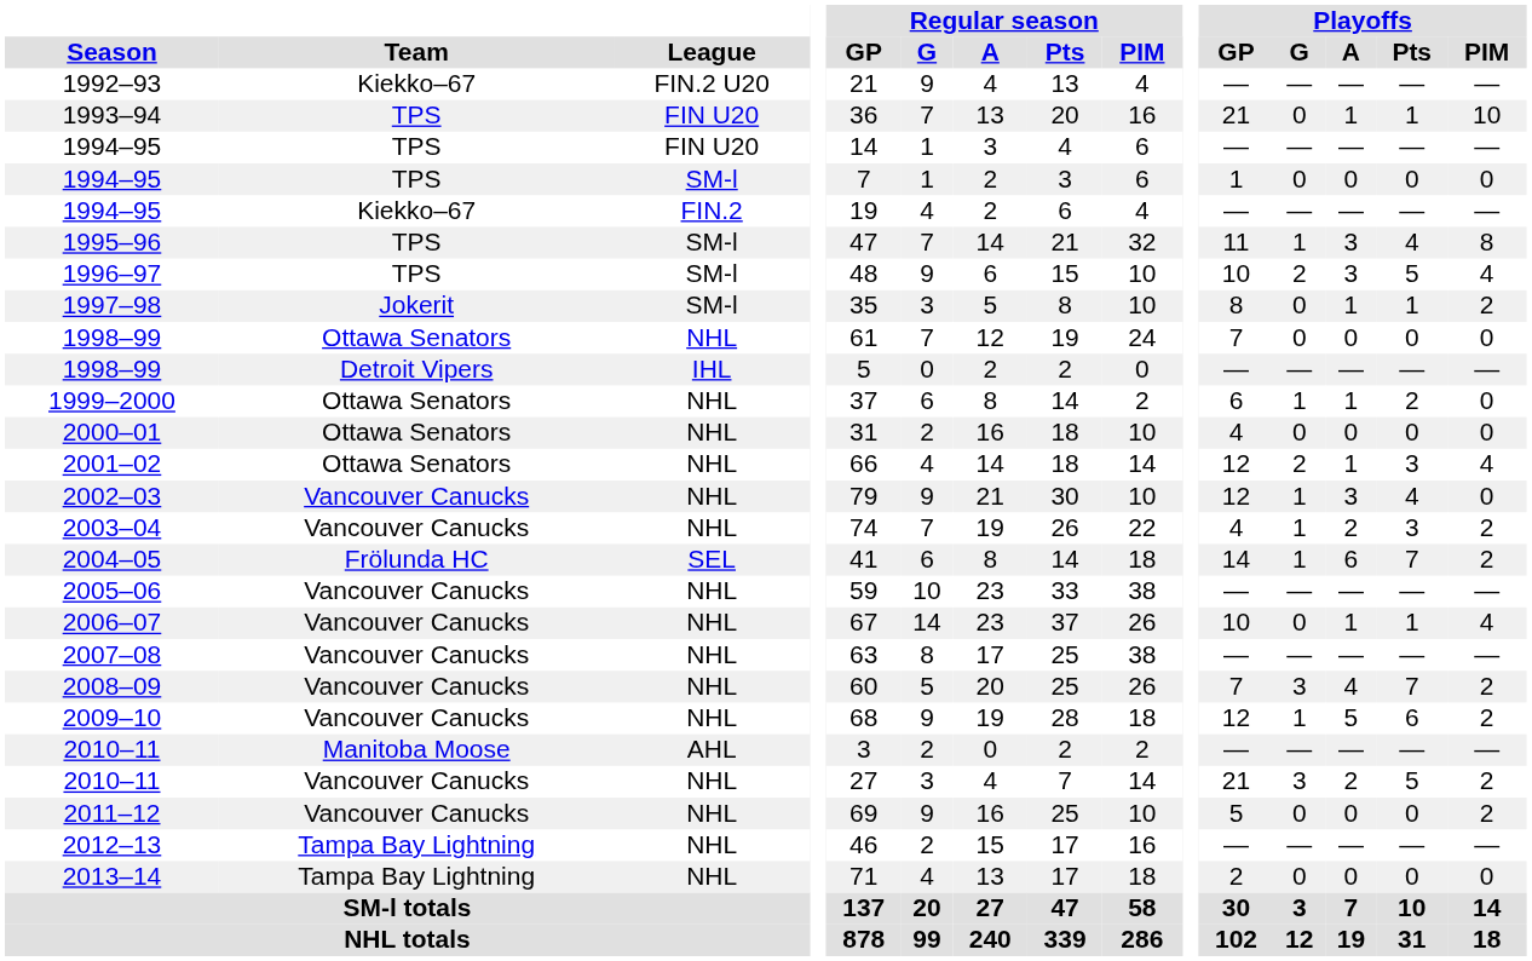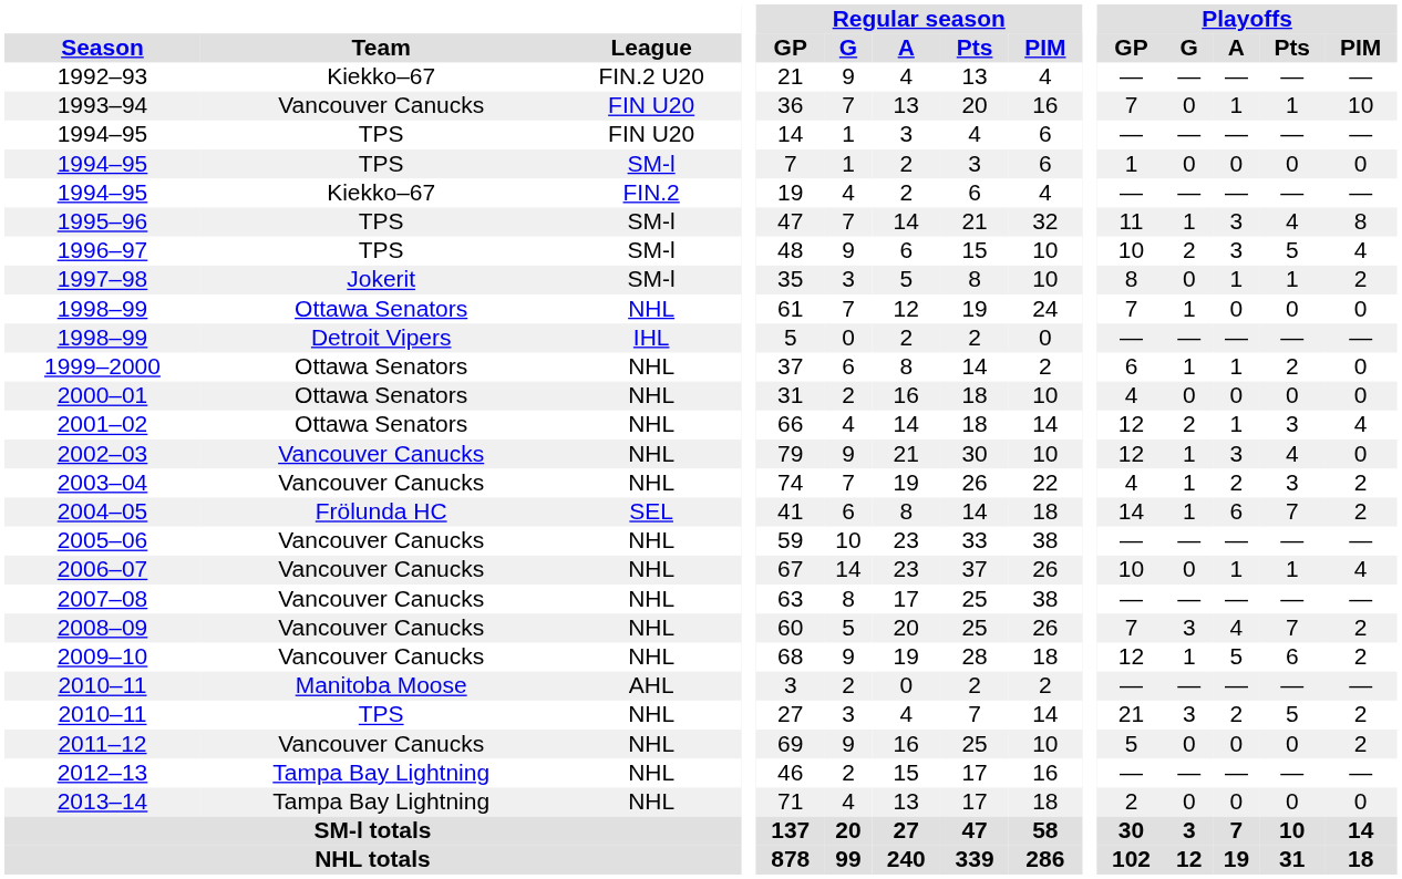 <table border="0" cellpadding="1" cellspacing="0" style="text-align:center; width:60em">
 <tr bgcolor="#e0e0e0">
 <th colspan="3" bgcolor="#ffffff"> </th>
 <th rowspan="99" bgcolor="#ffffff"> </th>
 <th colspan="5"><a href='#'>Regular season</a></th>
 <th rowspan="99" bgcolor="#ffffff"> </th>
 <th colspan="5"><a href='#'>Playoffs</a></th>
 </tr>
 <tr bgcolor="#e0e0e0">
 <th><a href='#'>Season</a></th>
 <th>Team</th>
 <th>League</th>
 <th>GP</th>
 <th><a href='#'>G</a></th>
 <th><a href='#'>A</a></th>
 <th><a href='#'>Pts</a></th>
 <th><a href='#'>PIM</a></th>
 <th>GP</th>
 <th>G</th>
 <th>A</th>
 <th>Pts</th>
 <th>PIM</th>
 </tr>
 <tr>
 <td>1992–93</td>
 <td>Kiekko–67</td>
 <td>FIN.2 U20</td>
 <td>21</td>
 <td>9</td>
 <td>4</td>
 <td>13</td>
 <td>4</td>
 <td>—</td>
 <td>—</td>
 <td>—</td>
 <td>—</td>
 <td>—</td>
 </tr>
 <tr bgcolor="#f0f0f0">
 <td>1993–94</td>
-<td><a href='#'>TPS</a></td>
+<td>Vancouver Canucks</td>
 <td><a href='#'>FIN U20</a></td>
 <td>36</td>
 <td>7</td>
 <td>13</td>
 <td>20</td>
 <td>16</td>
-<td>21</td>
+<td>7</td>
 <td>0</td>
 <td>1</td>
 <td>1</td>
 <td>10</td>
 </tr>
 <tr>
 <td>1994–95</td>
 <td>TPS</td>
 <td>FIN U20</td>
 <td>14</td>
 <td>1</td>
 <td>3</td>
 <td>4</td>
 <td>6</td>
 <td>—</td>
 <td>—</td>
 <td>—</td>
 <td>—</td>
 <td>—</td>
 </tr>
 <tr bgcolor="#f0f0f0">
 <td><a href='#'>1994–95</a></td>
 <td>TPS</td>
 <td><a href='#'>SM-l</a></td>
 <td>7</td>
 <td>1</td>
 <td>2</td>
 <td>3</td>
 <td>6</td>
 <td>1</td>
 <td>0</td>
 <td>0</td>
 <td>0</td>
 <td>0</td>
 </tr>
 <tr>
 <td><a href='#'>1994–95</a></td>
 <td>Kiekko–67</td>
 <td><a href='#'>FIN.2</a></td>
 <td>19</td>
 <td>4</td>
 <td>2</td>
 <td>6</td>
 <td>4</td>
 <td>—</td>
 <td>—</td>
 <td>—</td>
 <td>—</td>
 <td>—</td>
 </tr>
 <tr bgcolor="#f0f0f0">
 <td><a href='#'>1995–96</a></td>
 <td>TPS</td>
 <td>SM-l</td>
 <td>47</td>
 <td>7</td>
 <td>14</td>
 <td>21</td>
 <td>32</td>
 <td>11</td>
 <td>1</td>
 <td>3</td>
 <td>4</td>
 <td>8</td>
 </tr>
 <tr>
 <td><a href='#'>1996–97</a></td>
 <td>TPS</td>
 <td>SM-l</td>
 <td>48</td>
 <td>9</td>
 <td>6</td>
 <td>15</td>
 <td>10</td>
 <td>10</td>
 <td>2</td>
 <td>3</td>
 <td>5</td>
 <td>4</td>
 </tr>
 <tr bgcolor="#f0f0f0">
 <td><a href='#'>1997–98</a></td>
 <td><a href='#'>Jokerit</a></td>
 <td>SM-l</td>
 <td>35</td>
 <td>3</td>
 <td>5</td>
 <td>8</td>
 <td>10</td>
 <td>8</td>
 <td>0</td>
 <td>1</td>
 <td>1</td>
 <td>2</td>
 </tr>
 <tr>
 <td><a href='#'>1998–99</a></td>
 <td><a href='#'>Ottawa Senators</a></td>
 <td><a href='#'>NHL</a></td>
 <td>61</td>
 <td>7</td>
 <td>12</td>
 <td>19</td>
 <td>24</td>
 <td>7</td>
-<td>0</td>
+<td>1</td>
 <td>0</td>
 <td>0</td>
 <td>0</td>
 </tr>
 <tr bgcolor="#f0f0f0">
 <td><a href='#'>1998–99</a></td>
 <td><a href='#'>Detroit Vipers</a></td>
 <td><a href='#'>IHL</a></td>
 <td>5</td>
 <td>0</td>
 <td>2</td>
 <td>2</td>
 <td>0</td>
 <td>—</td>
 <td>—</td>
 <td>—</td>
 <td>—</td>
 <td>—</td>
 </tr>
 <tr>
 <td><a href='#'>1999–2000</a></td>
 <td>Ottawa Senators</td>
 <td>NHL</td>
 <td>37</td>
 <td>6</td>
 <td>8</td>
 <td>14</td>
 <td>2</td>
 <td>6</td>
 <td>1</td>
 <td>1</td>
 <td>2</td>
 <td>0</td>
 </tr>
 <tr bgcolor="#f0f0f0">
 <td><a href='#'>2000–01</a></td>
 <td>Ottawa Senators</td>
 <td>NHL</td>
 <td>31</td>
 <td>2</td>
 <td>16</td>
 <td>18</td>
 <td>10</td>
 <td>4</td>
 <td>0</td>
 <td>0</td>
 <td>0</td>
 <td>0</td>
 </tr>
 <tr>
 <td><a href='#'>2001–02</a></td>
 <td>Ottawa Senators</td>
 <td>NHL</td>
 <td>66</td>
 <td>4</td>
 <td>14</td>
 <td>18</td>
 <td>14</td>
 <td>12</td>
 <td>2</td>
 <td>1</td>
 <td>3</td>
 <td>4</td>
 </tr>
 <tr bgcolor="#f0f0f0">
 <td><a href='#'>2002–03</a></td>
 <td><a href='#'>Vancouver Canucks</a></td>
 <td>NHL</td>
 <td>79</td>
 <td>9</td>
 <td>21</td>
 <td>30</td>
 <td>10</td>
 <td>12</td>
 <td>1</td>
 <td>3</td>
 <td>4</td>
 <td>0</td>
 </tr>
 <tr>
 <td><a href='#'>2003–04</a></td>
 <td>Vancouver Canucks</td>
 <td>NHL</td>
 <td>74</td>
 <td>7</td>
 <td>19</td>
 <td>26</td>
 <td>22</td>
 <td>4</td>
 <td>1</td>
 <td>2</td>
 <td>3</td>
 <td>2</td>
 </tr>
 <tr bgcolor="#f0f0f0">
 <td><a href='#'>2004–05</a></td>
 <td><a href='#'>Frölunda HC</a></td>
 <td><a href='#'>SEL</a></td>
 <td>41</td>
 <td>6</td>
 <td>8</td>
 <td>14</td>
 <td>18</td>
 <td>14</td>
 <td>1</td>
 <td>6</td>
 <td>7</td>
 <td>2</td>
 </tr>
 <tr>
 <td><a href='#'>2005–06</a></td>
 <td>Vancouver Canucks</td>
 <td>NHL</td>
 <td>59</td>
 <td>10</td>
 <td>23</td>
 <td>33</td>
 <td>38</td>
 <td>—</td>
 <td>—</td>
 <td>—</td>
 <td>—</td>
 <td>—</td>
 </tr>
 <tr bgcolor="#f0f0f0">
 <td><a href='#'>2006–07</a></td>
 <td>Vancouver Canucks</td>
 <td>NHL</td>
 <td>67</td>
 <td>14</td>
 <td>23</td>
 <td>37</td>
 <td>26</td>
 <td>10</td>
 <td>0</td>
 <td>1</td>
 <td>1</td>
 <td>4</td>
 </tr>
 <tr>
 <td><a href='#'>2007–08</a></td>
 <td>Vancouver Canucks</td>
 <td>NHL</td>
 <td>63</td>
 <td>8</td>
 <td>17</td>
 <td>25</td>
 <td>38</td>
 <td>—</td>
 <td>—</td>
 <td>—</td>
 <td>—</td>
 <td>—</td>
 </tr>
 <tr bgcolor="#f0f0f0">
 <td><a href='#'>2008–09</a></td>
 <td>Vancouver Canucks</td>
 <td>NHL</td>
 <td>60</td>
 <td>5</td>
 <td>20</td>
 <td>25</td>
 <td>26</td>
 <td>7</td>
 <td>3</td>
 <td>4</td>
 <td>7</td>
 <td>2</td>
 </tr>
 <tr>
 <td><a href='#'>2009–10</a></td>
 <td>Vancouver Canucks</td>
 <td>NHL</td>
 <td>68</td>
 <td>9</td>
 <td>19</td>
 <td>28</td>
 <td>18</td>
 <td>12</td>
 <td>1</td>
 <td>5</td>
 <td>6</td>
 <td>2</td>
 </tr>
 <tr bgcolor="#f0f0f0">
 <td><a href='#'>2010–11</a></td>
 <td><a href='#'>Manitoba Moose</a></td>
 <td>AHL</td>
 <td>3</td>
 <td>2</td>
 <td>0</td>
 <td>2</td>
 <td>2</td>
 <td>—</td>
 <td>—</td>
 <td>—</td>
 <td>—</td>
 <td>—</td>
 </tr>
 <tr>
 <td><a href='#'>2010–11</a></td>
-<td>Vancouver Canucks</td>
+<td><a href='#'>TPS</a></td>
 <td>NHL</td>
 <td>27</td>
 <td>3</td>
 <td>4</td>
 <td>7</td>
 <td>14</td>
 <td>21</td>
 <td>3</td>
 <td>2</td>
 <td>5</td>
 <td>2</td>
 </tr>
 <tr bgcolor="#f0f0f0">
 <td><a href='#'>2011–12</a></td>
 <td>Vancouver Canucks</td>
 <td>NHL</td>
 <td>69</td>
 <td>9</td>
 <td>16</td>
 <td>25</td>
 <td>10</td>
 <td>5</td>
 <td>0</td>
 <td>0</td>
 <td>0</td>
 <td>2</td>
 </tr>
 <tr>
 <td><a href='#'>2012–13</a></td>
 <td><a href='#'>Tampa Bay Lightning</a></td>
 <td>NHL</td>
 <td>46</td>
 <td>2</td>
 <td>15</td>
 <td>17</td>
 <td>16</td>
 <td>—</td>
 <td>—</td>
 <td>—</td>
 <td>—</td>
 <td>—</td>
 </tr>
 <tr bgcolor="#f0f0f0">
 <td><a href='#'>2013–14</a></td>
 <td>Tampa Bay Lightning</td>
 <td>NHL</td>
 <td>71</td>
 <td>4</td>
 <td>13</td>
 <td>17</td>
 <td>18</td>
 <td>2</td>
 <td>0</td>
 <td>0</td>
 <td>0</td>
 <td>0</td>
 </tr>
 <tr bgcolor="#e0e0e0">
 <th colspan="3">SM-l totals</th>
 <th>137</th>
 <th>20</th>
 <th>27</th>
 <th>47</th>
 <th>58</th>
 <th>30</th>
 <th>3</th>
 <th>7</th>
 <th>10</th>
 <th>14</th>
 </tr>
 <tr bgcolor="#e0e0e0">
 <th colspan="3">NHL totals</th>
 <th>878</th>
 <th>99</th>
 <th>240</th>
 <th>339</th>
 <th>286</th>
 <th>102</th>
 <th>12</th>
 <th>19</th>
 <th>31</th>
 <th>18</th>
 </tr>
 </table>
